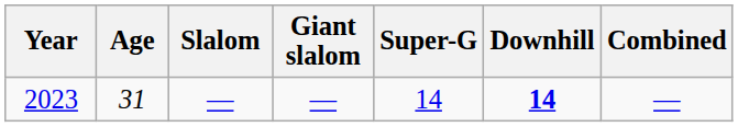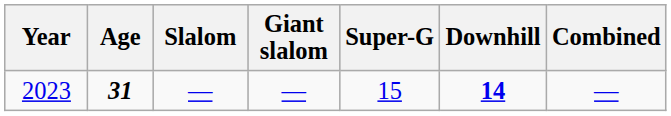 <table class=wikitable style="text-align:center">
 <tr>
 <th>  Year  </th>
 <th> Age </th>
 <th> Slalom </th>
 <th> Giant <br> slalom </th>
 <th>Super-G</th>
 <th>Downhill</th>
 <th>Combined</th>
 </tr>
 <tr>
 <td><a href='#'>2023</a></td>
-<td><em>31</em></td>
+<td><strong><em>31</em></strong></td>
 <td><a href='#'>—</a></td>
 <td><a href='#'>—</a></td>
-<td><a href='#'>14</a></td>
+<td><a href='#'>15</a></td>
 <td><strong><a href='#'>14</a></strong></td>
 <td><a href='#'>—</a></td>
 </tr>
 </table>
